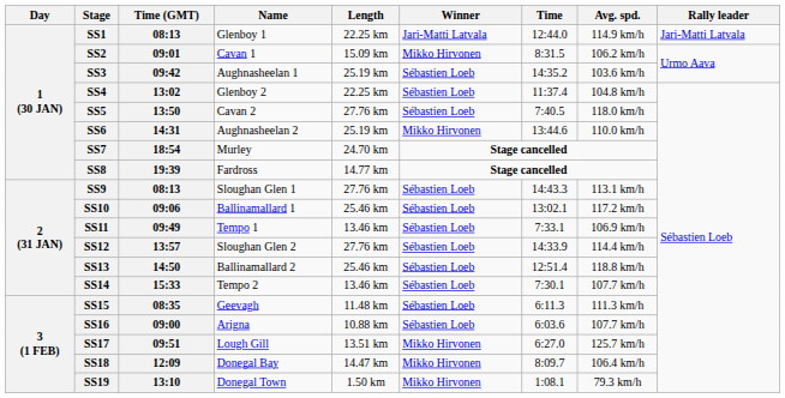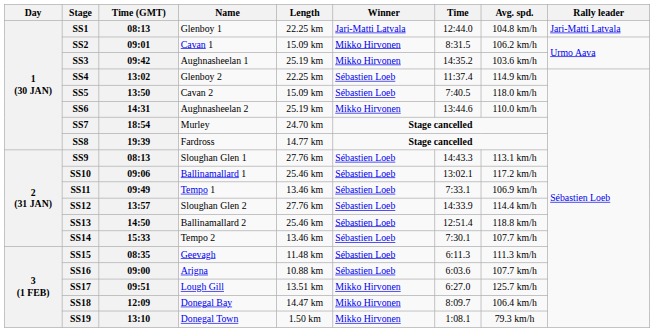 <table class="wikitable" width=100% style="text-align: center; font-size: 90%; max-width: 950px;">
 <tr>
 <th>Day</th>
 <th>Stage</th>
 <th>Time (GMT)</th>
 <th>Name</th>
 <th>Length</th>
 <th>Winner</th>
 <th>Time</th>
 <th>Avg. spd.</th>
 <th>Rally leader</th>
 </tr>
 <tr>
 <th rowspan="8">1<br>(30 JAN)</th>
 <th>SS1</th>
 <th>08:13</th>
 <td align=left> Glenboy 1</td>
 <td>22.25 km</td>
 <td align=left> <a href='#'>Jari-Matti Latvala</a></td>
 <td>12:44.0</td>
-<td>114.9 km/h</td>
+<td>104.8 km/h</td>
 <td align=left> <a href='#'>Jari-Matti Latvala</a></td>
 </tr>
 <tr>
 <th>SS2</th>
 <th>09:01</th>
 <td align=left> <a href='#'>Cavan</a> 1</td>
 <td>15.09 km</td>
 <td align=left> <a href='#'>Mikko Hirvonen</a></td>
 <td>8:31.5</td>
 <td>106.2 km/h</td>
 <td align=left rowspan=2> <a href='#'>Urmo Aava</a></td>
 </tr>
 <tr>
 <th>SS3</th>
 <th>09:42</th>
 <td align=left> Aughnasheelan 1</td>
 <td>25.19 km</td>
-<td align=left> <a href='#'>Sébastien Loeb</a></td>
+<td align=left> <a href='#'>Mikko Hirvonen</a></td>
 <td>14:35.2</td>
 <td>103.6 km/h</td>
 </tr>
 <tr>
 <th>SS4</th>
 <th>13:02</th>
 <td align=left> Glenboy 2</td>
 <td>22.25 km</td>
 <td align=left> <a href='#'>Sébastien Loeb</a></td>
 <td>11:37.4</td>
-<td>104.8 km/h</td>
+<td>114.9 km/h</td>
 <td align=left rowspan=16> <a href='#'>Sébastien Loeb</a></td>
 </tr>
 <tr>
 <th>SS5</th>
 <th>13:50</th>
 <td align=left> Cavan 2</td>
-<td>27.76 km</td>
+<td>15.09 km</td>
 <td align=left> <a href='#'>Sébastien Loeb</a></td>
 <td>7:40.5</td>
 <td>118.0 km/h</td>
 </tr>
 <tr>
 <th>SS6</th>
 <th>14:31</th>
 <td align=left> Aughnasheelan 2</td>
 <td>25.19 km</td>
 <td align=left> <a href='#'>Mikko Hirvonen</a></td>
 <td>13:44.6</td>
 <td>110.0 km/h</td>
 </tr>
 <tr>
 <th>SS7</th>
 <th>18:54</th>
 <td align=left> Murley</td>
 <td>24.70 km</td>
 <td colspan=3 align=center><strong>Stage cancelled</strong></td>
 </tr>
 <tr>
 <th>SS8</th>
 <th>19:39</th>
 <td align=left> Fardross</td>
 <td>14.77 km</td>
 <td colspan=3 align=center><strong>Stage cancelled</strong></td>
 </tr>
 <tr>
 <th rowspan="6">2<br>(31 JAN)</th>
 <th>SS9</th>
 <th>08:13</th>
 <td align=left> Sloughan Glen 1</td>
 <td>27.76 km</td>
 <td align=left> <a href='#'>Sébastien Loeb</a></td>
 <td>14:43.3</td>
 <td>113.1 km/h</td>
 </tr>
 <tr>
 <th>SS10</th>
 <th>09:06</th>
 <td align=left> <a href='#'>Ballinamallard</a> 1</td>
 <td>25.46 km</td>
 <td align=left> <a href='#'>Sébastien Loeb</a></td>
 <td>13:02.1</td>
 <td>117.2 km/h</td>
 </tr>
 <tr>
 <th>SS11</th>
 <th>09:49</th>
 <td align=left> <a href='#'>Tempo</a> 1</td>
 <td>13.46 km</td>
 <td align=left> <a href='#'>Sébastien Loeb</a></td>
 <td>7:33.1</td>
 <td>106.9 km/h</td>
 </tr>
 <tr>
 <th>SS12</th>
 <th>13:57</th>
 <td align=left> Sloughan Glen 2</td>
 <td>27.76 km</td>
 <td align=left> <a href='#'>Sébastien Loeb</a></td>
 <td>14:33.9</td>
 <td>114.4 km/h</td>
 </tr>
 <tr>
 <th>SS13</th>
 <th>14:50</th>
 <td align=left> Ballinamallard 2</td>
 <td>25.46 km</td>
 <td align=left> <a href='#'>Sébastien Loeb</a></td>
 <td>12:51.4</td>
 <td>118.8 km/h</td>
 </tr>
 <tr>
 <th>SS14</th>
 <th>15:33</th>
 <td align=left> Tempo 2</td>
 <td>13.46 km</td>
 <td align=left> <a href='#'>Sébastien Loeb</a></td>
 <td>7:30.1</td>
 <td>107.7 km/h</td>
 </tr>
 <tr>
 <th rowspan="5">3<br>(1 FEB)</th>
 <th>SS15</th>
 <th>08:35</th>
 <td align=left> <a href='#'>Geevagh</a></td>
 <td>11.48 km</td>
 <td align=left> <a href='#'>Sébastien Loeb</a></td>
 <td>6:11.3</td>
 <td>111.3 km/h</td>
 </tr>
 <tr>
 <th>SS16</th>
 <th>09:00</th>
 <td align=left> <a href='#'>Arigna</a></td>
 <td>10.88 km</td>
 <td align=left> <a href='#'>Sébastien Loeb</a></td>
 <td>6:03.6</td>
 <td>107.7 km/h</td>
 </tr>
 <tr>
 <th>SS17</th>
 <th>09:51</th>
 <td align=left> <a href='#'>Lough Gill</a></td>
 <td>13.51 km</td>
 <td align=left> <a href='#'>Mikko Hirvonen</a></td>
 <td>6:27.0</td>
 <td>125.7 km/h</td>
 </tr>
 <tr>
 <th>SS18</th>
 <th>12:09</th>
 <td align=left> <a href='#'>Donegal Bay</a></td>
 <td>14.47 km</td>
 <td align=left> <a href='#'>Mikko Hirvonen</a></td>
 <td>8:09.7</td>
 <td>106.4 km/h</td>
 </tr>
 <tr>
 <th>SS19</th>
 <th>13:10</th>
 <td align=left> <a href='#'>Donegal Town</a></td>
 <td>1.50 km</td>
 <td align=left> <a href='#'>Mikko Hirvonen</a></td>
 <td>1:08.1</td>
 <td>79.3 km/h</td>
 </tr>
 </table>
